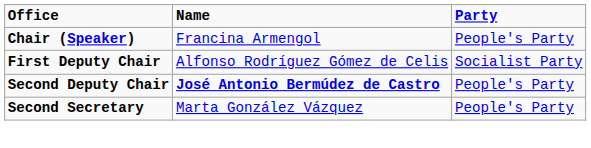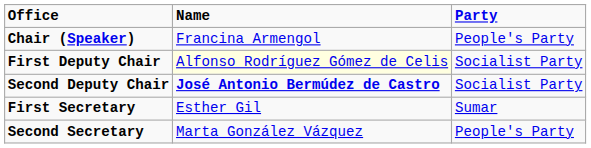 <table class="wikitable" style="margin:1em auto;">
 <tr>
 <td><strong>Office</strong></td>
 <td><strong>Name</strong></td>
 <td><strong><a href='#'>Party</a></strong></td>
 </tr>
 <tr>
 <td><strong>Chair (<a href='#'>Speaker</a>)</strong></td>
 <td><a href='#'>Francina Armengol</a></td>
 <td> <a href='#'>People's Party</a></td>
 </tr>
 <tr>
 <td><strong>First Deputy Chair</strong></td>
-<td><a href='#'>Alfonso Rodríguez Gómez de Celis</a></td>
+<td style="background: lightyellow;"><a href='#'>Alfonso Rodríguez Gómez de Celis</a></td>
 <td> <a href='#'>Socialist Party</a></td>
 </tr>
 <tr>
 <td><strong>Second Deputy Chair</strong></td>
 <td><strong><a href='#'>José Antonio Bermúdez de Castro</a></strong></td>
-<td> <a href='#'>People's Party</a></td>
+<td> <a href='#'>Socialist Party</a></td>
+</tr>
+<tr>
+<td><strong>First Secretary</strong></td>
+<td><a href='#'>Esther Gil</a></td>
+<td> <a href='#'>Sumar</a></td>
 </tr>
 <tr>
 <td><strong>Second Secretary</strong></td>
 <td><a href='#'>Marta González Vázquez</a></td>
 <td> <a href='#'>People's Party</a></td>
 </tr>
 </table>
